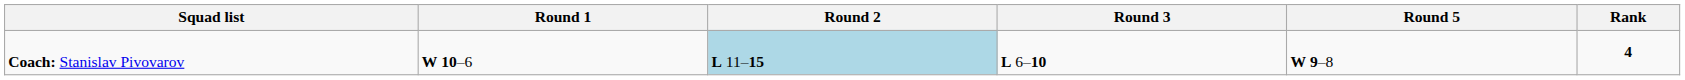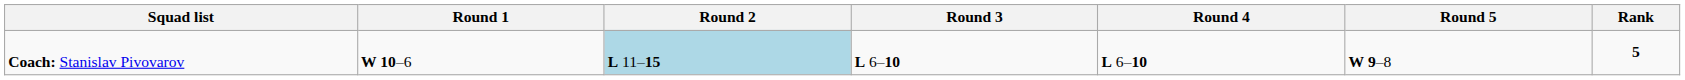 <table class="wikitable" width="98%" style="text-align:left; font-size:90%">
 <tr>
 <th width="20%">Squad list</th>
 <th width="14%">Round 1</th>
 <th width="14%">Round 2</th>
 <th width="14%">Round 3</th>
+<th width="14%">Round 4</th>
 <th width="14%">Round 5</th>
 <th width="5%">Rank</th>
 </tr>
 <tr>
 <td><br><strong>Coach:</strong>  <a href='#'>Stanislav Pivovarov</a></td>
 <td><br><strong>W</strong> <strong>10</strong>–6</td>
 <td style="background: lightblue;"><br><strong>L</strong> 11–<strong>15</strong></td>
 <td><br><strong>L</strong> 6–<strong>10</strong></td>
+<td><br><strong>L</strong> 6–<strong>10</strong></td>
 <td><br><strong>W</strong> <strong>9</strong>–8</td>
-<td align="center"><strong>4</strong></td>
+<td align="center"><strong>5</strong></td>
 </tr>
 </table>
